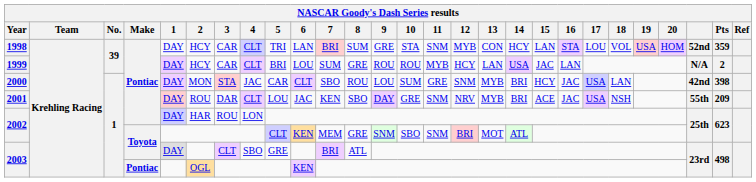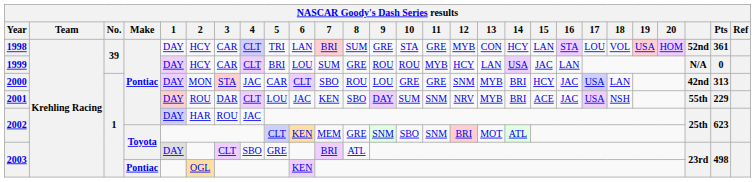 <table class="wikitable" style="text-align:center; font-size:75%">
 <tr>
 <th colspan=32><a href='#'>NASCAR Goody's Dash Series</a> results</th>
 </tr>
 <tr>
 <th>Year</th>
 <th>Team</th>
 <th>No.</th>
 <th>Make</th>
 <th>1</th>
 <th>2</th>
 <th>3</th>
 <th>4</th>
 <th>5</th>
 <th>6</th>
 <th>7</th>
 <th>8</th>
 <th>9</th>
 <th>10</th>
 <th>11</th>
 <th>12</th>
 <th>13</th>
 <th>14</th>
 <th>15</th>
 <th>16</th>
 <th>17</th>
 <th>18</th>
 <th>19</th>
 <th>20</th>
 <th></th>
 <th>Pts</th>
 <th>Ref</th>
 </tr>
 <tr>
 <th><a href='#'>1998</a></th>
 <th rowspan=8>Krehling Racing</th>
 <th rowspan=2>39</th>
 <th rowspan=5><a href='#'>Pontiac</a></th>
 <td><a href='#'>DAY</a></td>
 <td><a href='#'>HCY</a></td>
 <td><a href='#'>CAR</a></td>
 <td style="background:#CFCFFF;"><a href='#'>CLT</a><br></td>
 <td><a href='#'>TRI</a></td>
 <td><a href='#'>LAN</a></td>
 <td style="background:#FFCFCF;"><a href='#'>BRI</a><br></td>
 <td><a href='#'>SUM</a></td>
 <td><a href='#'>GRE</a></td>
 <td><a href='#'>STA</a></td>
-<td><a href='#'>SNM</a></td>
+<td><a href='#'>GRE</a></td>
 <td><a href='#'>MYB</a></td>
 <td><a href='#'>CON</a></td>
 <td><a href='#'>HCY</a></td>
 <td><a href='#'>LAN</a></td>
 <td style="background:#EFCFFF;"><a href='#'>STA</a><br></td>
 <td><a href='#'>LOU</a></td>
 <td><a href='#'>VOL</a></td>
 <td style="background:#FFCFCF;"><a href='#'>USA</a><br></td>
 <td style="background:#EFCFFF;"><a href='#'>HOM</a><br></td>
 <th>52nd</th>
-<th>359</th>
+<th>361</th>
 <th></th>
 </tr>
 <tr>
 <th><a href='#'>1999</a></th>
 <td style="background:#EFCFFF;"><a href='#'>DAY</a><br></td>
 <td><a href='#'>HCY</a></td>
 <td><a href='#'>CAR</a></td>
 <td style="background:#EFCFFF;"><a href='#'>CLT</a><br></td>
 <td><a href='#'>BRI</a></td>
 <td><a href='#'>LOU</a></td>
 <td><a href='#'>SUM</a></td>
 <td><a href='#'>GRE</a></td>
 <td><a href='#'>ROU</a></td>
 <td><a href='#'>ROU</a></td>
 <td><a href='#'>MYB</a></td>
 <td><a href='#'>HCY</a></td>
 <td><a href='#'>LAN</a></td>
 <td style="background:#EFCFFF;"><a href='#'>USA</a><br></td>
 <td><a href='#'>JAC</a></td>
 <td><a href='#'>LAN</a></td>
 <td colspan=4></td>
 <th>N/A</th>
-<th>2</th>
+<th>0</th>
 <th></th>
 </tr>
 <tr>
 <th><a href='#'>2000</a></th>
 <th rowspan=6>1</th>
 <td style="background:#EFCFFF;"><a href='#'>DAY</a><br></td>
 <td><a href='#'>MON</a></td>
 <td style="background:#FFCFCF;"><a href='#'>STA</a><br></td>
 <td><a href='#'>JAC</a></td>
 <td><a href='#'>CAR</a></td>
 <td style="background:#EFCFFF;"><a href='#'>CLT</a><br></td>
 <td><a href='#'>SBO</a></td>
 <td><a href='#'>ROU</a></td>
 <td><a href='#'>LOU</a></td>
-<td><a href='#'>SUM</a></td>
+<td><a href='#'>GRE</a></td>
 <td><a href='#'>GRE</a></td>
 <td><a href='#'>SNM</a></td>
 <td><a href='#'>MYB</a></td>
 <td><a href='#'>BRI</a></td>
 <td><a href='#'>HCY</a></td>
 <td><a href='#'>JAC</a></td>
 <td style="background:#CFCFFF;"><a href='#'>USA</a><br></td>
 <td><a href='#'>LAN</a></td>
 <td colspan=2></td>
 <th>42nd</th>
-<th>398</th>
+<th>313</th>
 <th></th>
 </tr>
 <tr>
 <th><a href='#'>2001</a></th>
 <td style="background:#FFCFCF;"><a href='#'>DAY</a><br></td>
 <td><a href='#'>ROU</a></td>
 <td><a href='#'>DAR</a></td>
 <td style="background:#EFCFFF;"><a href='#'>CLT</a><br></td>
 <td><a href='#'>LOU</a></td>
 <td><a href='#'>JAC</a></td>
 <td><a href='#'>KEN</a></td>
 <td><a href='#'>SBO</a></td>
 <td style="background:#EFCFFF;"><a href='#'>DAY</a><br></td>
-<td><a href='#'>GRE</a></td>
+<td><a href='#'>SUM</a></td>
 <td><a href='#'>SNM</a></td>
 <td><a href='#'>NRV</a></td>
 <td><a href='#'>MYB</a></td>
 <td><a href='#'>BRI</a></td>
 <td><a href='#'>ACE</a></td>
 <td><a href='#'>JAC</a></td>
 <td style="background:#EFCFFF;"><a href='#'>USA</a><br></td>
 <td><a href='#'>NSH</a></td>
 <td colspan=2></td>
 <th>55th</th>
-<th>209</th>
+<th>229</th>
 <th></th>
 </tr>
 <tr>
 <th rowspan=2><a href='#'>2002</a></th>
 <td style="background:#CFCFFF;"><a href='#'>DAY</a><br></td>
 <td><a href='#'>HAR</a></td>
 <td><a href='#'>ROU</a></td>
-<td><a href='#'>LON</a></td>
+<td><a href='#'>JAC</a></td>
 <td colspan=16></td>
 <th rowspan=2>25th</th>
 <th rowspan=2>623</th>
 <th rowspan=2></th>
 </tr>
 <tr>
 <th rowspan=2><a href='#'>Toyota</a></th>
 <td colspan=4></td>
 <td style="background:#CFCFFF;"><a href='#'>CLT</a><br></td>
 <td style="background:#FFDF9F;"><a href='#'>KEN</a><br></td>
 <td><a href='#'>MEM</a></td>
 <td><a href='#'>GRE</a></td>
 <td style="background:#DFFFDF;"><a href='#'>SNM</a><br></td>
 <td><a href='#'>SBO</a></td>
 <td><a href='#'>SNM</a></td>
 <td style="background:#FFCFCF;"><a href='#'>BRI</a><br></td>
 <td><a href='#'>MOT</a></td>
 <td style="background:#DFFFDF;"><a href='#'>ATL</a><br></td>
 <td colspan=6></td>
 </tr>
 <tr>
 <th rowspan=2><a href='#'>2003</a></th>
 <td style="background:#DFDFDF;"><a href='#'>DAY</a><br></td>
 <td></td>
 <td style="background:#EFCFFF;"><a href='#'>CLT</a><br></td>
 <td><a href='#'>SBO</a></td>
 <td><a href='#'>GRE</a></td>
 <td></td>
 <td style="background:#EFCFFF;"><a href='#'>BRI</a><br></td>
 <td><a href='#'>ATL</a></td>
 <td colspan=12></td>
 <th rowspan=2>23rd</th>
 <th rowspan=2>498</th>
 <th rowspan=2></th>
 </tr>
 <tr>
 <th><a href='#'>Pontiac</a></th>
 <td></td>
 <td style="background:#FFDF9F;"><a href='#'>OGL</a><br></td>
 <td colspan=3></td>
 <td style="background:#EFCFFF;"><a href='#'>KEN</a><br></td>
 <td colspan=14></td>
 </tr>
 </table>
